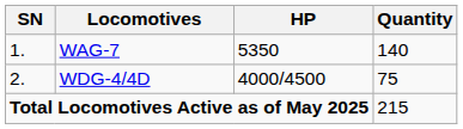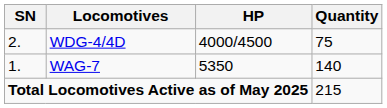 <table class="wikitable">
 <tr>
 <th>SN</th>
 <th>Locomotives</th>
 <th>HP</th>
 <th>Quantity</th>
 </tr>
 <tr>
+<td>2.</td>
+<td><a href='#'>WDG-4/4D</a></td>
+<td>4000/4500</td>
+<td>75</td>
+</tr>
+<tr>
 <td>1.</td>
 <td><a href='#'>WAG-7</a></td>
 <td>5350</td>
 <td>140</td>
 </tr>
 <tr>
-<td>2.</td>
-<td><a href='#'>WDG-4/4D</a></td>
-<td>4000/4500</td>
-<td>75</td>
-</tr>
-<tr>
 <td colspan="3"><strong>Total Locomotives Active as of May 2025</strong></td>
 <td>215</td>
 </tr>
 </table>
